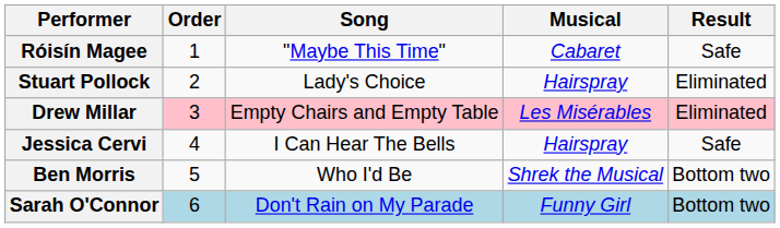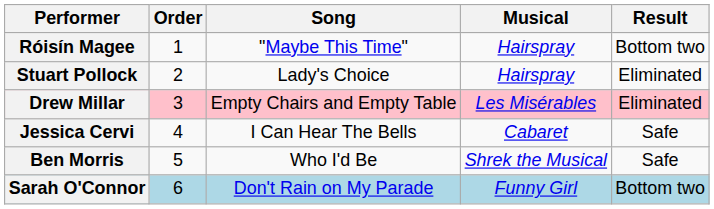 <table class="wikitable plainrowheaders" style="text-align:center;">
 <tr>
 <th scope="col">Performer</th>
 <th scope="col">Order</th>
 <th scope="col">Song</th>
 <th scope="col">Musical</th>
 <th scope="col">Result</th>
 </tr>
 <tr>
 <th scope="row">Róisín Magee</th>
 <td>1</td>
 <td>"<a href='#'>Maybe This Time</a>"</td>
-<td><em><a href='#'>Cabaret</a></em></td>
-<td>Safe</td>
+<td><em><a href='#'>Hairspray</a></em></td>
+<td>Bottom two</td>
 </tr>
 <tr>
 <th scope="row">Stuart Pollock</th>
 <td>2</td>
 <td>Lady's Choice</td>
 <td><em><a href='#'>Hairspray</a></em></td>
 <td>Eliminated</td>
 </tr>
 <tr style="background:pink;">
 <th scope="row">Drew Millar</th>
 <td>3</td>
 <td>Empty Chairs and Empty Table</td>
 <td><em><a href='#'>Les Misérables</a></em></td>
 <td>Eliminated</td>
 </tr>
 <tr>
 <th scope="row">Jessica Cervi</th>
 <td>4</td>
 <td>I Can Hear The Bells</td>
-<td><em><a href='#'>Hairspray</a></em></td>
+<td><em><a href='#'>Cabaret</a></em></td>
 <td>Safe</td>
 </tr>
 <tr>
 <th scope="row">Ben Morris</th>
 <td>5</td>
 <td>Who I'd Be</td>
 <td><em><a href='#'>Shrek the Musical</a></em></td>
-<td>Bottom two</td>
+<td>Safe</td>
 </tr>
 <tr style="background:lightblue;">
 <th scope="row">Sarah O'Connor</th>
 <td>6</td>
 <td><a href='#'>Don't Rain on My Parade</a></td>
 <td><em><a href='#'>Funny Girl</a></em></td>
 <td>Bottom two</td>
 </tr>
 </table>
